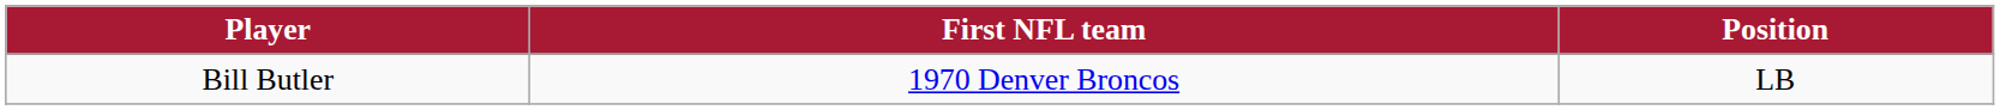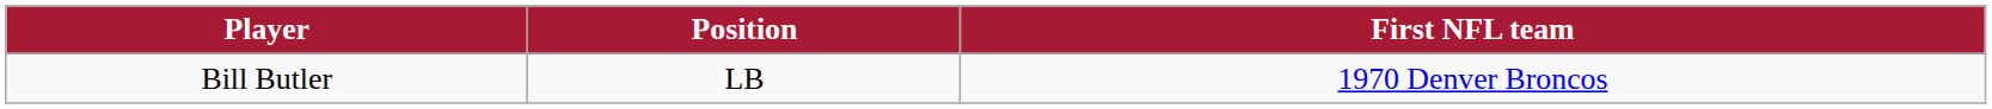 <table class="wikitable" width="65%">
 <tr align="center" style="background:#A81933;color:#FFFFFF;">
 <td><strong>Player</strong></td>
+<td><strong>Position</strong></td>
 <td><strong>First NFL team</strong></td>
-<td><strong>Position</strong></td>
 </tr>
 <tr align="center" bgcolor="">
 <td>Bill Butler</td>
+<td>LB</td>
 <td><a href='#'>1970 Denver Broncos</a></td>
-<td>LB</td>
 </tr>
 </table>
